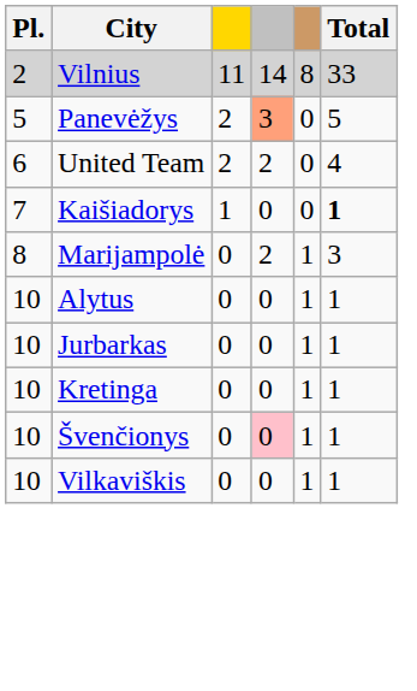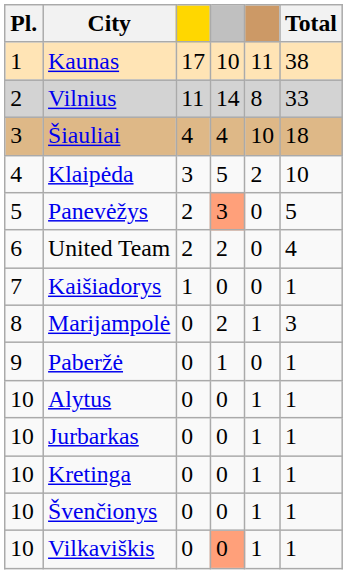 <table class="wikitable sortable">
 <tr>
 <th>Pl.</th>
 <th>City</th>
 <th style="background:gold;"></th>
 <th style="background:silver;"></th>
 <th style="background:#CC9966;"></th>
 <th>Total</th>
 </tr>
+<tr bgcolor="moccasin">
+<td>1</td>
+<td align=left><a href='#'>Kaunas</a></td>
+<td>17</td>
+<td>10</td>
+<td>11</td>
+<td>38</td>
+</tr>
 <tr bgcolor="lightgrey">
 <td>2</td>
 <td align=left><a href='#'>Vilnius</a></td>
 <td>11</td>
 <td>14</td>
 <td>8</td>
 <td>33</td>
+</tr>
+<tr bgcolor="burlywood">
+<td>3</td>
+<td align=left><a href='#'>Šiauliai</a></td>
+<td>4</td>
+<td>4</td>
+<td>10</td>
+<td>18</td>
+</tr>
+<tr>
+<td>4</td>
+<td align=left><a href='#'>Klaipėda</a></td>
+<td>3</td>
+<td>5</td>
+<td>2</td>
+<td>10</td>
 </tr>
 <tr>
 <td>5</td>
 <td align=left><a href='#'>Panevėžys</a></td>
 <td>2</td>
 <td style="background: lightsalmon;">3</td>
 <td>0</td>
 <td>5</td>
 </tr>
 <tr>
 <td>6</td>
 <td align=left>United Team</td>
 <td>2</td>
 <td>2</td>
 <td>0</td>
 <td>4</td>
 </tr>
 <tr>
 <td>7</td>
 <td align=left><a href='#'>Kaišiadorys</a></td>
 <td>1</td>
 <td>0</td>
 <td>0</td>
-<td><strong>1</strong></td>
+<td>1</td>
 </tr>
 <tr>
 <td>8</td>
 <td align=left><a href='#'>Marijampolė</a></td>
 <td>0</td>
 <td>2</td>
 <td>1</td>
 <td>3</td>
+</tr>
+<tr>
+<td>9</td>
+<td align=left><a href='#'>Paberžė</a></td>
+<td>0</td>
+<td>1</td>
+<td>0</td>
+<td>1</td>
 </tr>
 <tr>
 <td>10</td>
 <td align=left><a href='#'>Alytus</a></td>
 <td>0</td>
 <td>0</td>
 <td>1</td>
 <td>1</td>
 </tr>
 <tr>
 <td>10</td>
 <td align=left><a href='#'>Jurbarkas</a></td>
 <td>0</td>
 <td>0</td>
 <td>1</td>
 <td>1</td>
 </tr>
 <tr>
 <td>10</td>
 <td align=left><a href='#'>Kretinga</a></td>
 <td>0</td>
 <td>0</td>
 <td>1</td>
 <td>1</td>
 </tr>
 <tr>
 <td>10</td>
 <td align=left><a href='#'>Švenčionys</a></td>
 <td>0</td>
-<td style="background: pink;">0</td>
+<td>0</td>
 <td>1</td>
 <td>1</td>
 </tr>
 <tr>
 <td>10</td>
 <td align=left><a href='#'>Vilkaviškis</a></td>
 <td>0</td>
-<td>0</td>
+<td style="background: lightsalmon;">0</td>
 <td>1</td>
 <td>1</td>
 </tr>
 </table>
